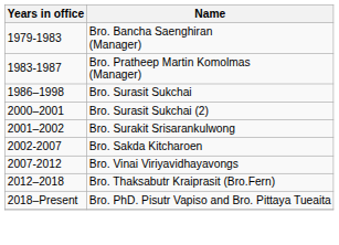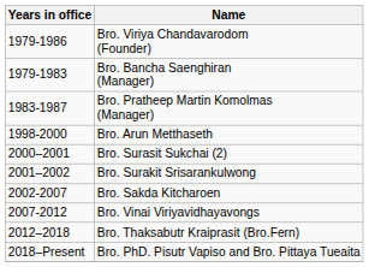 <table class="wikitable">
 <tr>
 <th>Years in office</th>
 <th>Name</th>
+</tr>
+<tr>
+<td>1979-1986</td>
+<td>Bro. Viriya Chandavarodom<br>(Founder)</td>
 </tr>
 <tr>
 <td>1979-1983</td>
 <td>Bro. Bancha Saenghiran<br>(Manager)</td>
 </tr>
 <tr>
 <td>1983-1987</td>
 <td>Bro. Pratheep Martin Komolmas<br>(Manager)</td>
 </tr>
 <tr>
-<td>1986–1998</td>
-<td>Bro. Surasit Sukchai</td>
+<td>1998-2000</td>
+<td>Bro. Arun Metthaseth</td>
 </tr>
 <tr>
 <td>2000–2001</td>
 <td>Bro. Surasit Sukchai (2)</td>
 </tr>
 <tr>
 <td>2001–2002</td>
 <td>Bro. Surakit Srisarankulwong</td>
 </tr>
 <tr>
 <td>2002-2007</td>
 <td>Bro. Sakda Kitcharoen</td>
 </tr>
 <tr>
 <td>2007-2012</td>
 <td>Bro. Vinai Viriyavidhayavongs</td>
 </tr>
 <tr>
 <td>2012–2018</td>
 <td>Bro. Thaksabutr Kraiprasit (Bro.Fern)</td>
 </tr>
 <tr>
 <td>2018–Present</td>
 <td>Bro. PhD. Pisutr Vapiso and Bro. Pittaya Tueaita</td>
 </tr>
 <tr>
 </tr>
 </table>
